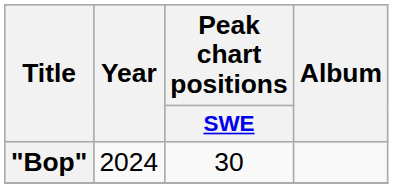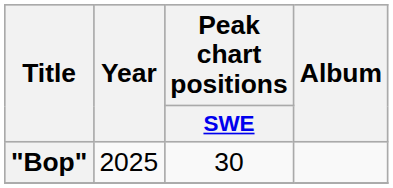 <table class="wikitable plainrowheaders" style="text-align:center;">
 <tr>
 <th scope="col" rowspan="2">Title</th>
 <th scope="col" rowspan="2">Year</th>
 <th scope="col" colspan="1">Peak chart positions</th>
 <th scope="col" rowspan="2">Album</th>
 </tr>
 <tr>
 <th scope="col" style="width:3em;font-size:85%;"><a href='#'>SWE</a><br></th>
 </tr>
 <tr>
 <th scope="row">"Bop"</th>
-<td>2024</td>
+<td>2025</td>
 <td>30</td>
 <td></td>
 </tr>
 <tr>
 </tr>
 </table>
